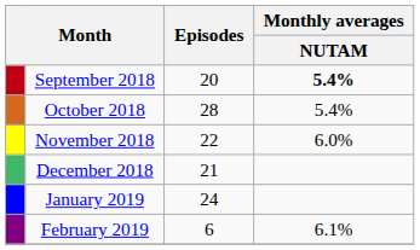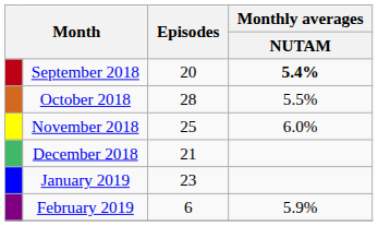 <table class="wikitable plainrowheaders" style="text-align: center; line-height:25px;">
 <tr class="wikitable" style="text-align: center;">
 <th colspan="2" rowspan="2" style="padding: 0 8px;">Month</th>
 <th rowspan="2" style="padding: 0 8px;">Episodes</th>
 <th colspan="2" style="padding: 0 8px;">Monthly averages</th>
 </tr>
 <tr>
 <th style="padding: 0 8px;">NUTAM</th>
 </tr>
 <tr>
 <td style="padding: 0 8px; background:#BD0014;"></td>
 <td style="padding: 0 8px;" '><a href='#'>September 2018</a></td>
 <td style="padding: 0 8px;">20</td>
 <td style="padding: 0 8px;"><strong>5.4%</strong></td>
 </tr>
 <tr>
 <td style="padding: 0 8px; background:#D2691E;"></td>
 <td style="padding: 0 8px;" '><a href='#'>October 2018</a></td>
 <td style="padding: 0 8px;">28</td>
-<td style="padding: 0 8px;">5.4%</td>
+<td style="padding: 0 8px;">5.5%</td>
 </tr>
 <tr>
 <td style="padding: 0 8px; background:#FFFF00;"></td>
 <td style="padding: 0 8px;" '><a href='#'>November 2018</a></td>
-<td style="padding: 0 8px;">22</td>
+<td style="padding: 0 8px;">25</td>
 <td style="padding: 0 8px;">6.0%</td>
 </tr>
 <tr>
 <td style="padding: 0 8px; background:#40b868;"></td>
 <td style="padding: 0 8px;" '><a href='#'>December 2018</a></td>
 <td style="padding: 0 8px;">21</td>
 <td style="padding: 0 8px;"></td>
 </tr>
 <tr>
 <td style="padding: 0 8px; background:#0000FF;"></td>
 <td style="padding: 0 8px;" '><a href='#'>January 2019</a></td>
-<td style="padding: 0 8px;">24</td>
+<td style="padding: 0 8px;">23</td>
 <td style="padding: 0 8px;"></td>
 </tr>
 <tr>
 <td style="padding: 0 8px; background:#800080;"></td>
 <td style="padding: 0 8px;" '><a href='#'>February 2019</a></td>
 <td style="padding: 0 8px;">6</td>
-<td style="padding: 0 8px;">6.1%</td>
+<td style="padding: 0 8px;">5.9%</td>
 </tr>
 <tr>
 </tr>
 </table>
